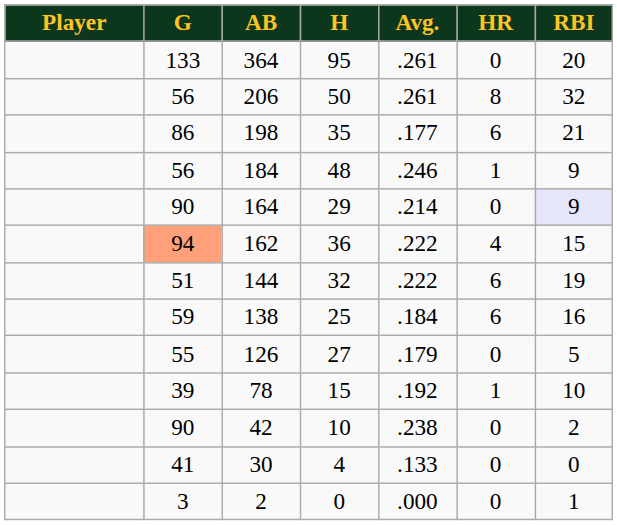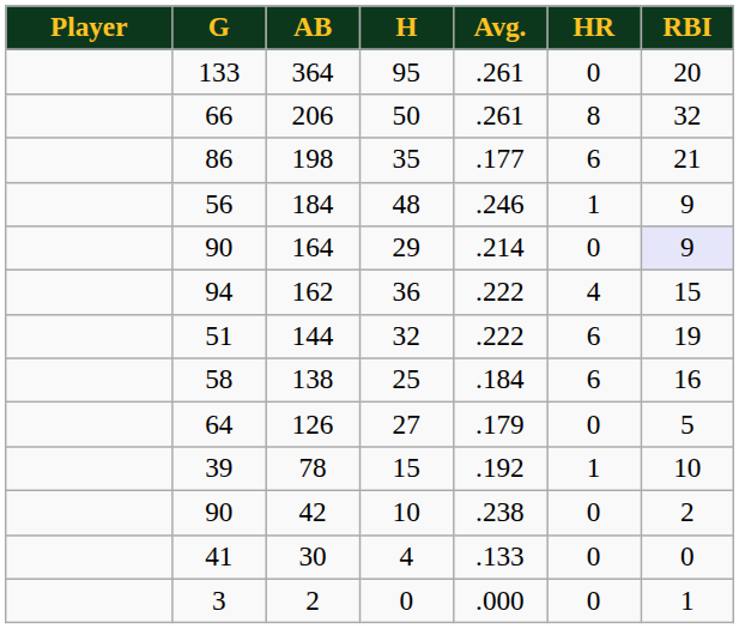 <table class="wikitable sortable">
 <tr>
 <th style="background:#0C371D;color:#ffc322;" width="16%">Player</th>
 <th style="background:#0C371D;color:#ffc322;" width="9%">G</th>
 <th style="background:#0C371D;color:#ffc322;" width="9%">AB</th>
 <th style="background:#0C371D;color:#ffc322;" width="9%">H</th>
 <th style="background:#0C371D;color:#ffc322;" width="9%">Avg.</th>
 <th style="background:#0C371D;color:#ffc322;" width="9%">HR</th>
 <th style="background:#0C371D;color:#ffc322;" width="9%">RBI</th>
 </tr>
 <tr align="center">
 <td></td>
 <td>133</td>
 <td>364</td>
 <td>95</td>
 <td>.261</td>
 <td>0</td>
 <td>20</td>
 </tr>
 <tr align="center">
 <td></td>
-<td>56</td>
+<td>66</td>
 <td>206</td>
 <td>50</td>
 <td>.261</td>
 <td>8</td>
 <td>32</td>
 </tr>
 <tr align="center">
 <td></td>
 <td>86</td>
 <td>198</td>
 <td>35</td>
 <td>.177</td>
 <td>6</td>
 <td>21</td>
 </tr>
 <tr align="center">
 <td></td>
 <td>56</td>
 <td>184</td>
 <td>48</td>
 <td>.246</td>
 <td>1</td>
 <td>9</td>
 </tr>
 <tr align="center">
 <td></td>
 <td>90</td>
 <td>164</td>
 <td>29</td>
 <td>.214</td>
 <td>0</td>
 <td style="background: lavender;">9</td>
 </tr>
 <tr align="center">
 <td></td>
-<td style="background: lightsalmon;">94</td>
+<td>94</td>
 <td>162</td>
 <td>36</td>
 <td>.222</td>
 <td>4</td>
 <td>15</td>
 </tr>
 <tr align="center">
 <td></td>
 <td>51</td>
 <td>144</td>
 <td>32</td>
 <td>.222</td>
 <td>6</td>
 <td>19</td>
 </tr>
 <tr align="center">
 <td></td>
-<td>59</td>
+<td>58</td>
 <td>138</td>
 <td>25</td>
 <td>.184</td>
 <td>6</td>
 <td>16</td>
 </tr>
 <tr align="center">
 <td></td>
-<td>55</td>
+<td>64</td>
 <td>126</td>
 <td>27</td>
 <td>.179</td>
 <td>0</td>
 <td>5</td>
 </tr>
 <tr align="center">
 <td></td>
 <td>39</td>
 <td>78</td>
 <td>15</td>
 <td>.192</td>
 <td>1</td>
 <td>10</td>
 </tr>
 <tr align="center">
 <td></td>
 <td>90</td>
 <td>42</td>
 <td>10</td>
 <td>.238</td>
 <td>0</td>
 <td>2</td>
 </tr>
 <tr align="center">
 <td></td>
 <td>41</td>
 <td>30</td>
 <td>4</td>
 <td>.133</td>
 <td>0</td>
 <td>0</td>
 </tr>
 <tr align="center">
 <td></td>
 <td>3</td>
 <td>2</td>
 <td>0</td>
 <td>.000</td>
 <td>0</td>
 <td>1</td>
 </tr>
 </table>
